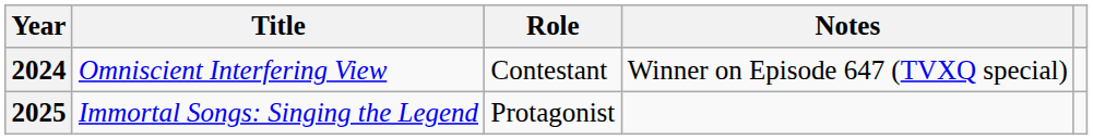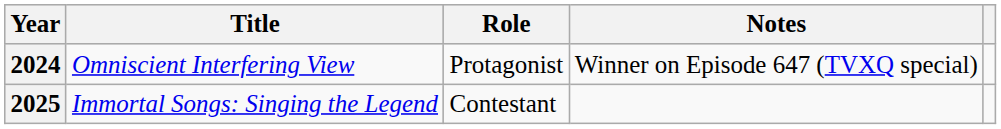 <table class="wikitable plainrowheaders sortable">
 <tr>
 <th scope="col">Year</th>
 <th scope="col">Title</th>
 <th scope="col">Role</th>
 <th scope="col" class="unsortable">Notes</th>
 <th scope="col" class="unsortable"></th>
 </tr>
 <tr>
 <th scope="row">2024</th>
 <td><em><a href='#'>Omniscient Interfering View</a></em></td>
-<td>Contestant</td>
+<td>Protagonist</td>
 <td>Winner on Episode 647 (<a href='#'>TVXQ</a> special)</td>
 <td style="text-align:center"></td>
 </tr>
 <tr>
 <th scope="row">2025</th>
 <td><em><a href='#'>Immortal Songs: Singing the Legend</a></em></td>
-<td>Protagonist</td>
+<td>Contestant</td>
 <td></td>
 <td style="text-align:center"></td>
 </tr>
 </table>
